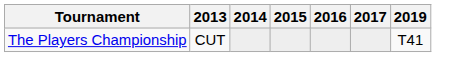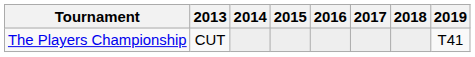 <table class="wikitable" style="font-size:95%;text-align:center;">
 <tr>
 <th>Tournament</th>
 <th>2013</th>
 <th>2014</th>
 <th>2015</th>
 <th>2016</th>
 <th>2017</th>
+<th>2018</th>
 <th>2019</th>
 </tr>
 <tr>
 <td align=left><a href='#'>The Players Championship</a></td>
 <td>CUT</td>
 <td style="background:#eeeeee;"></td>
 <td style="background:#eeeeee;"></td>
 <td style="background:#eeeeee;"></td>
 <td style="background:#eeeeee;"></td>
+<td style="background:#eeeeee;"></td>
 <td>T41</td>
 </tr>
 </table>
